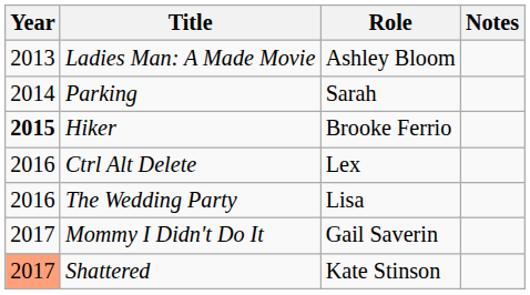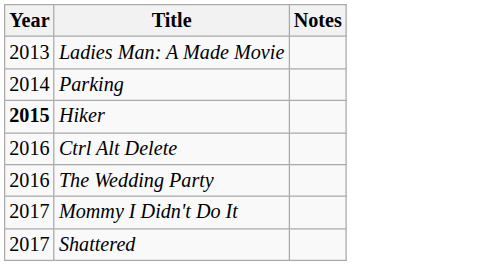 <table class="wikitable sortable plainrowheaders">
 <tr>
 <th scope="col">Year</th>
 <th scope="col">Title</th>
-<th scope="col">Role</th>
 <th scope="col" class="unsortable">Notes</th>
 </tr>
 <tr>
 <td>2013</td>
 <td><em>Ladies Man: A Made Movie</em></td>
-<td>Ashley Bloom</td>
 <td></td>
 </tr>
 <tr>
 <td>2014</td>
 <td><em>Parking</em></td>
-<td>Sarah</td>
 <td></td>
 </tr>
 <tr>
 <td><strong>2015</strong></td>
 <td><em>Hiker</em></td>
-<td>Brooke Ferrio</td>
 <td></td>
 </tr>
 <tr>
 <td>2016</td>
 <td><em>Ctrl Alt Delete</em></td>
-<td>Lex</td>
 <td></td>
 </tr>
 <tr>
 <td>2016</td>
 <td><em>The Wedding Party</em></td>
-<td>Lisa</td>
 <td></td>
 </tr>
 <tr>
 <td>2017</td>
 <td><em>Mommy I Didn't Do It</em></td>
-<td>Gail Saverin</td>
 <td></td>
 </tr>
 <tr>
-<td style="background: lightsalmon;">2017</td>
+<td>2017</td>
 <td><em>Shattered</em></td>
-<td>Kate Stinson</td>
 <td></td>
 </tr>
 </table>
